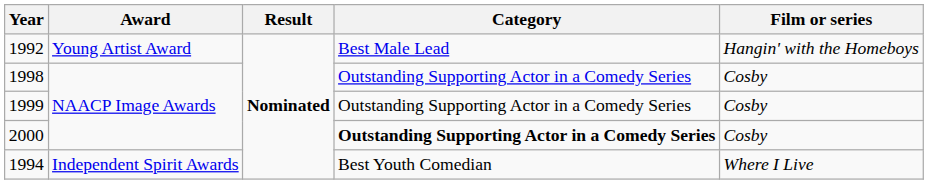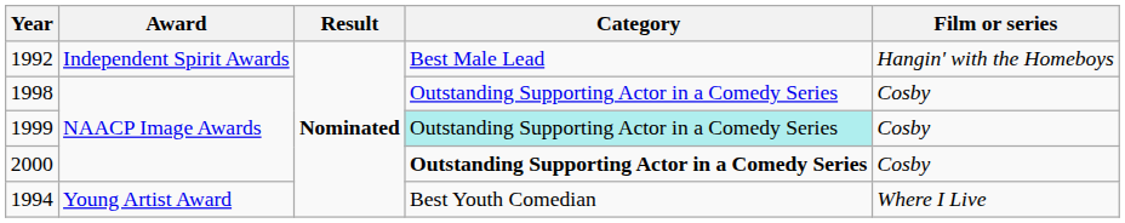 <table class="wikitable" style="font-size: 90%;">
 <tr>
 <th>Year</th>
 <th>Award</th>
 <th>Result</th>
 <th>Category</th>
 <th>Film or series</th>
 </tr>
 <tr>
 <td>1992</td>
-<td><a href='#'>Young Artist Award</a></td>
+<td><a href='#'>Independent Spirit Awards</a></td>
 <td rowspan=5><strong>Nominated</strong></td>
 <td><a href='#'>Best Male Lead</a></td>
 <td><em>Hangin' with the Homeboys</em></td>
 </tr>
 <tr>
 <td>1998</td>
 <td rowspan=3><a href='#'>NAACP Image Awards</a></td>
 <td><a href='#'>Outstanding Supporting Actor in a Comedy Series</a></td>
 <td><em>Cosby</em></td>
 </tr>
 <tr>
 <td>1999</td>
-<td>Outstanding Supporting Actor in a Comedy Series</td>
+<td style="background: paleturquoise;">Outstanding Supporting Actor in a Comedy Series</td>
 <td><em>Cosby</em></td>
 </tr>
 <tr>
 <td>2000</td>
 <td><strong>Outstanding Supporting Actor in a Comedy Series</strong></td>
 <td><em>Cosby</em></td>
 </tr>
 <tr>
 <td>1994</td>
-<td><a href='#'>Independent Spirit Awards</a></td>
+<td><a href='#'>Young Artist Award</a></td>
 <td>Best Youth Comedian</td>
 <td><em>Where I Live</em></td>
 </tr>
 </table>
